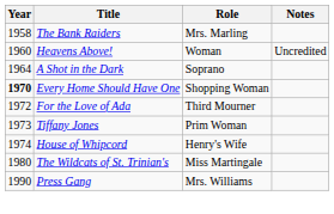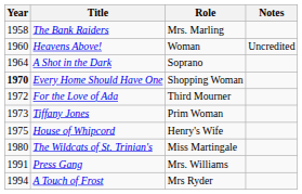 <table class="wikitable">
 <tr>
 <th>Year</th>
 <th>Title</th>
 <th>Role</th>
 <th>Notes</th>
 </tr>
 <tr>
 <td>1958</td>
 <td><em><a href='#'>The Bank Raiders</a></em></td>
 <td>Mrs. Marling</td>
 <td></td>
 </tr>
 <tr>
 <td>1960</td>
 <td><em><a href='#'>Heavens Above!</a></em></td>
 <td>Woman</td>
 <td>Uncredited</td>
 </tr>
 <tr>
 <td>1964</td>
 <td><em><a href='#'>A Shot in the Dark</a></em></td>
 <td>Soprano</td>
 <td></td>
 </tr>
 <tr>
 <td><strong>1970</strong></td>
 <td><em><a href='#'>Every Home Should Have One</a></em></td>
 <td>Shopping Woman</td>
 <td></td>
 </tr>
 <tr>
 <td>1972</td>
 <td><em><a href='#'>For the Love of Ada</a></em></td>
 <td>Third Mourner</td>
 <td></td>
 </tr>
 <tr>
 <td>1973</td>
 <td><em><a href='#'>Tiffany Jones</a></em></td>
 <td>Prim Woman</td>
 <td></td>
 </tr>
 <tr>
-<td>1974</td>
+<td>1975</td>
 <td><em><a href='#'>House of Whipcord</a></em></td>
 <td>Henry's Wife</td>
 <td></td>
 </tr>
 <tr>
 <td>1980</td>
 <td><em><a href='#'>The Wildcats of St. Trinian's</a></em></td>
 <td>Miss Martingale</td>
 <td></td>
 </tr>
 <tr>
-<td>1990</td>
+<td>1991</td>
 <td><em><a href='#'>Press Gang</a></em></td>
 <td>Mrs. Williams</td>
 <td></td>
 </tr>
+<tr>
+<td>1994</td>
+<td><em><a href='#'>A Touch of Frost</a></em></td>
+<td>Mrs Ryder</td>
+<td></td>
+</tr>
 </table>
